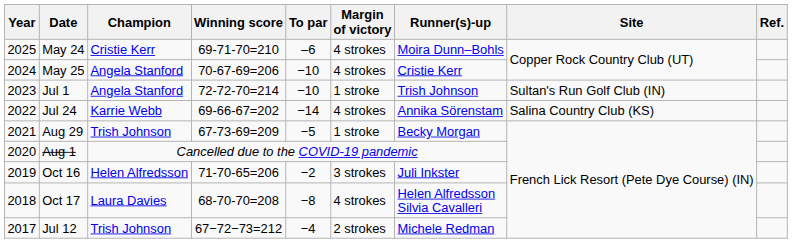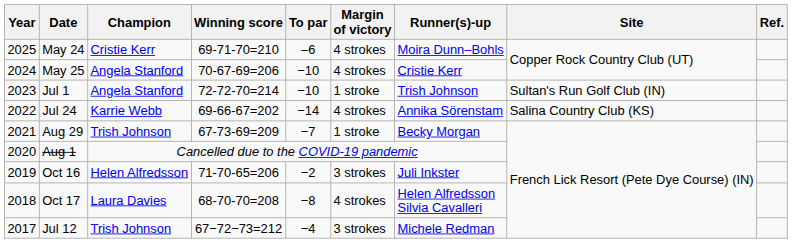 <table class=wikitable style="font-size:95%">
 <tr>
 <th>Year</th>
 <th>Date</th>
 <th>Champion</th>
 <th>Winning score</th>
 <th>To par</th>
 <th>Margin<br>of victory</th>
 <th>Runner(s)-up</th>
 <th>Site</th>
 <th>Ref.</th>
 </tr>
 <tr>
 <td>2025</td>
 <td>May 24</td>
 <td> <a href='#'>Cristie Kerr</a></td>
 <td align=center>69-71-70=210</td>
 <td align=center>–6</td>
 <td>4 strokes</td>
 <td> <a href='#'>Moira Dunn–Bohls</a></td>
 <td rowspan=2>Copper Rock Country Club (UT)</td>
 <td></td>
 </tr>
 <tr>
 <td>2024</td>
 <td>May 25</td>
 <td> <a href='#'>Angela Stanford</a></td>
 <td align=center>70-67-69=206</td>
 <td align=center>−10</td>
 <td>4 strokes</td>
 <td> <a href='#'>Cristie Kerr</a></td>
 <td></td>
 </tr>
 <tr>
 <td>2023</td>
 <td>Jul 1</td>
 <td> <a href='#'>Angela Stanford</a></td>
 <td align=center>72-72-70=214</td>
 <td align=center>−10</td>
 <td>1 stroke</td>
 <td> <a href='#'>Trish Johnson</a></td>
 <td>Sultan's Run Golf Club (IN)</td>
 <td></td>
 </tr>
 <tr>
 <td>2022</td>
 <td>Jul 24</td>
 <td> <a href='#'>Karrie Webb</a></td>
 <td align=center>69-66-67=202</td>
 <td align=center>−14</td>
 <td>4 strokes</td>
 <td> <a href='#'>Annika Sörenstam</a></td>
 <td>Salina Country Club (KS)</td>
 <td></td>
 </tr>
 <tr>
 <td>2021</td>
 <td>Aug 29</td>
 <td> <a href='#'>Trish Johnson</a></td>
 <td align=center>67-73-69=209</td>
-<td align=center>−5</td>
+<td align=center>−7</td>
 <td>1 stroke</td>
 <td> <a href='#'>Becky Morgan</a></td>
 <td rowspan=5>French Lick Resort (Pete Dye Course) (IN)</td>
 <td></td>
 </tr>
 <tr>
 <td>2020</td>
 <td><s>Aug 1</s></td>
 <td colspan=5 align=center><em>Cancelled due to the <a href='#'>COVID-19 pandemic</a></em></td>
 <td></td>
 </tr>
 <tr>
 <td>2019</td>
 <td>Oct 16</td>
 <td> <a href='#'>Helen Alfredsson</a></td>
 <td align=center>71-70-65=206</td>
 <td align=center>−2</td>
 <td>3 strokes</td>
 <td> <a href='#'>Juli Inkster</a></td>
 <td></td>
 </tr>
 <tr>
 <td>2018</td>
 <td>Oct 17</td>
 <td> <a href='#'>Laura Davies</a></td>
 <td align=center>68-70-70=208</td>
 <td align=center>−8</td>
 <td>4 strokes</td>
 <td> <a href='#'>Helen Alfredsson</a><br> <a href='#'>Silvia Cavalleri</a></td>
 <td></td>
 </tr>
 <tr>
 <td>2017</td>
 <td>Jul 12</td>
 <td> <a href='#'>Trish Johnson</a></td>
 <td align=center>67−72−73=212</td>
 <td align=center>−4</td>
-<td>2 strokes</td>
+<td>3 strokes</td>
 <td> <a href='#'>Michele Redman</a></td>
 <td></td>
 </tr>
 </table>
